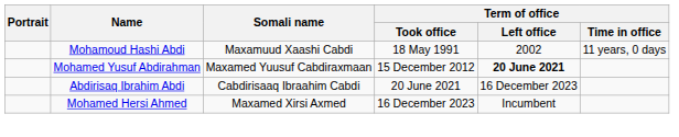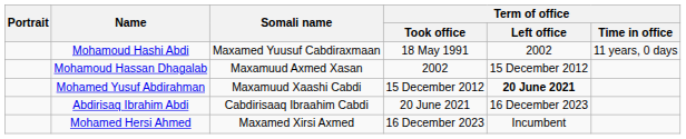 <table class="wikitable" style="text-align:center">
 <tr>
 <th rowspan="2">Portrait</th>
 <th rowspan="2">Name</th>
 <th rowspan="2">Somali name</th>
 <th colspan="3">Term of office</th>
 </tr>
 <tr>
 <th>Took office</th>
 <th>Left office</th>
 <th>Time in office</th>
 </tr>
 <tr>
 <td></td>
 <td><a href='#'>Mohamoud Hashi Abdi</a></td>
-<td>Maxamuud Xaashi Cabdi</td>
+<td>Maxamed Yuusuf Cabdiraxmaan</td>
 <td>18 May 1991</td>
 <td>2002</td>
 <td>11 years, 0 days</td>
 </tr>
 <tr>
 <td></td>
+<td><a href='#'>Mohamoud Hassan Dhagalab</a></td>
+<td>Maxamuud Axmed Xasan</td>
+<td>2002</td>
+<td>15 December 2012</td>
+<td></td>
+</tr>
+<tr>
+<td></td>
 <td><a href='#'>Mohamed Yusuf Abdirahman</a></td>
-<td>Maxamed Yuusuf Cabdiraxmaan</td>
+<td>Maxamuud Xaashi Cabdi</td>
 <td>15 December 2012</td>
 <td><strong>20 June 2021</strong></td>
 <td></td>
 </tr>
 <tr>
 <td></td>
 <td><a href='#'>Abdirisaq Ibrahim Abdi</a></td>
 <td>Cabdirisaaq Ibraahim Cabdi</td>
 <td>20 June 2021</td>
 <td>16 December 2023</td>
 <td></td>
 </tr>
 <tr>
 <td></td>
 <td><a href='#'>Mohamed Hersi Ahmed</a></td>
 <td>Maxamed Xirsi Axmed</td>
 <td>16 December 2023</td>
 <td>Incumbent</td>
 <td></td>
 </tr>
 </table>
